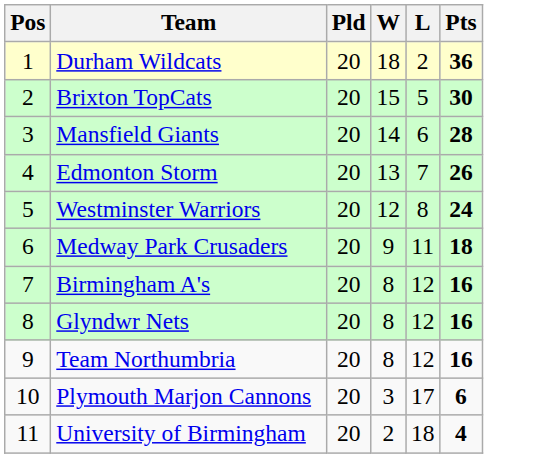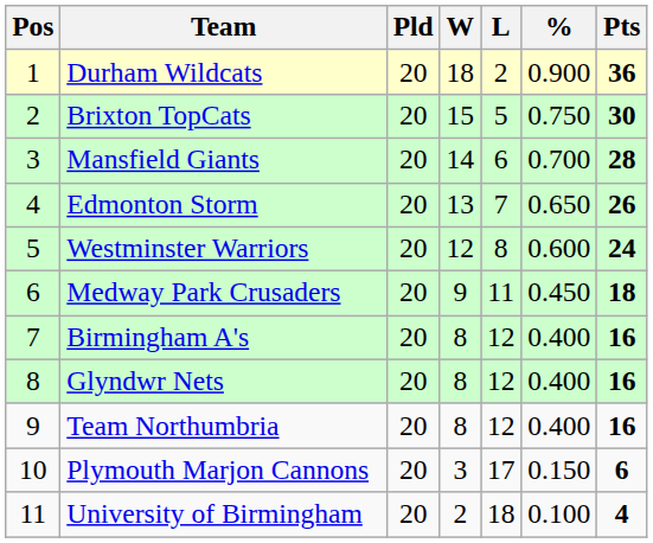 <table class="wikitable" style="text-align: center;">
 <tr>
 <th>Pos</th>
 <th scope="col" style="width: 180px;">Team</th>
 <th>Pld</th>
 <th>W</th>
 <th>L</th>
+<th>%</th>
 <th>Pts</th>
 </tr>
 <tr style="background: #ffffcc;">
 <td>1</td>
 <td style="text-align:left;"><a href='#'>Durham Wildcats</a></td>
 <td>20</td>
 <td>18</td>
 <td>2</td>
+<td>0.900</td>
 <td><strong>36</strong></td>
 </tr>
 <tr style="background: #ccffcc;">
 <td>2</td>
 <td style="text-align:left;"><a href='#'>Brixton TopCats</a></td>
 <td>20</td>
 <td>15</td>
 <td>5</td>
+<td>0.750</td>
 <td><strong>30</strong></td>
 </tr>
 <tr style="background: #ccffcc;">
 <td>3</td>
 <td style="text-align:left;"><a href='#'>Mansfield Giants</a></td>
 <td>20</td>
 <td>14</td>
 <td>6</td>
+<td>0.700</td>
 <td><strong>28</strong></td>
 </tr>
 <tr style="background: #ccffcc;">
 <td>4</td>
 <td style="text-align:left;"><a href='#'>Edmonton Storm</a></td>
 <td>20</td>
 <td>13</td>
 <td>7</td>
+<td>0.650</td>
 <td><strong>26</strong></td>
 </tr>
 <tr style="background: #ccffcc;">
 <td>5</td>
 <td style="text-align:left;"><a href='#'>Westminster Warriors</a></td>
 <td>20</td>
 <td>12</td>
 <td>8</td>
+<td>0.600</td>
 <td><strong>24</strong></td>
 </tr>
 <tr style="background: #ccffcc;">
 <td>6</td>
 <td style="text-align:left;"><a href='#'>Medway Park Crusaders</a></td>
 <td>20</td>
 <td>9</td>
 <td>11</td>
+<td>0.450</td>
 <td><strong>18</strong></td>
 </tr>
 <tr style="background: #ccffcc;">
 <td>7</td>
 <td style="text-align:left;"><a href='#'>Birmingham A's</a></td>
 <td>20</td>
 <td>8</td>
 <td>12</td>
+<td>0.400</td>
 <td><strong>16</strong></td>
 </tr>
 <tr style="background: #ccffcc;">
 <td>8</td>
 <td style="text-align:left;"><a href='#'>Glyndwr Nets</a></td>
 <td>20</td>
 <td>8</td>
 <td>12</td>
+<td>0.400</td>
 <td><strong>16</strong></td>
 </tr>
 <tr>
 <td>9</td>
 <td style="text-align:left;"><a href='#'>Team Northumbria</a></td>
 <td>20</td>
 <td>8</td>
 <td>12</td>
+<td>0.400</td>
 <td><strong>16</strong></td>
 </tr>
 <tr>
 <td>10</td>
 <td style="text-align:left;"><a href='#'>Plymouth Marjon Cannons</a></td>
 <td>20</td>
 <td>3</td>
 <td>17</td>
+<td>0.150</td>
 <td><strong>6</strong></td>
 </tr>
 <tr>
 <td>11</td>
 <td style="text-align:left;"><a href='#'>University of Birmingham</a></td>
 <td>20</td>
 <td>2</td>
 <td>18</td>
+<td>0.100</td>
 <td><strong>4</strong></td>
 </tr>
 </table>
